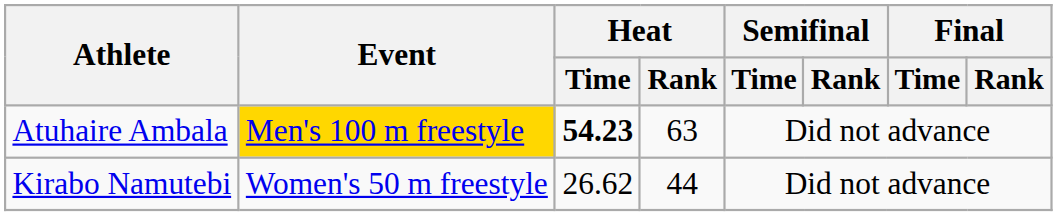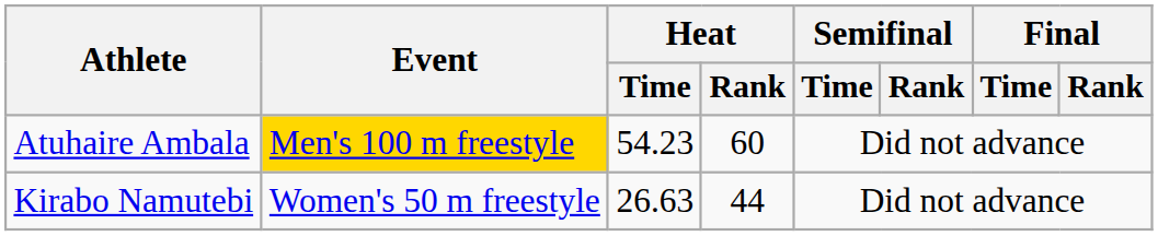 <table class=wikitable style="font-size:90%">
 <tr>
 <th rowspan="2">Athlete</th>
 <th rowspan="2">Event</th>
 <th colspan="2">Heat</th>
 <th colspan="2">Semifinal</th>
 <th colspan="2">Final</th>
 </tr>
 <tr style="font-size:95%">
 <th>Time</th>
 <th>Rank</th>
 <th>Time</th>
 <th>Rank</th>
 <th>Time</th>
 <th>Rank</th>
 </tr>
 <tr align=center>
 <td align=left><a href='#'>Atuhaire Ambala</a></td>
 <td align=left style="background: gold;"><a href='#'>Men's 100 m freestyle</a></td>
-<td><strong>54.23</strong></td>
-<td>63</td>
+<td>54.23</td>
+<td>60</td>
 <td colspan="4">Did not advance</td>
 </tr>
 <tr align=center>
 <td align=left><a href='#'>Kirabo Namutebi</a></td>
 <td align=left><a href='#'>Women's 50 m freestyle</a></td>
-<td>26.62</td>
+<td>26.63</td>
 <td>44</td>
 <td colspan="4">Did not advance</td>
 </tr>
 </table>
